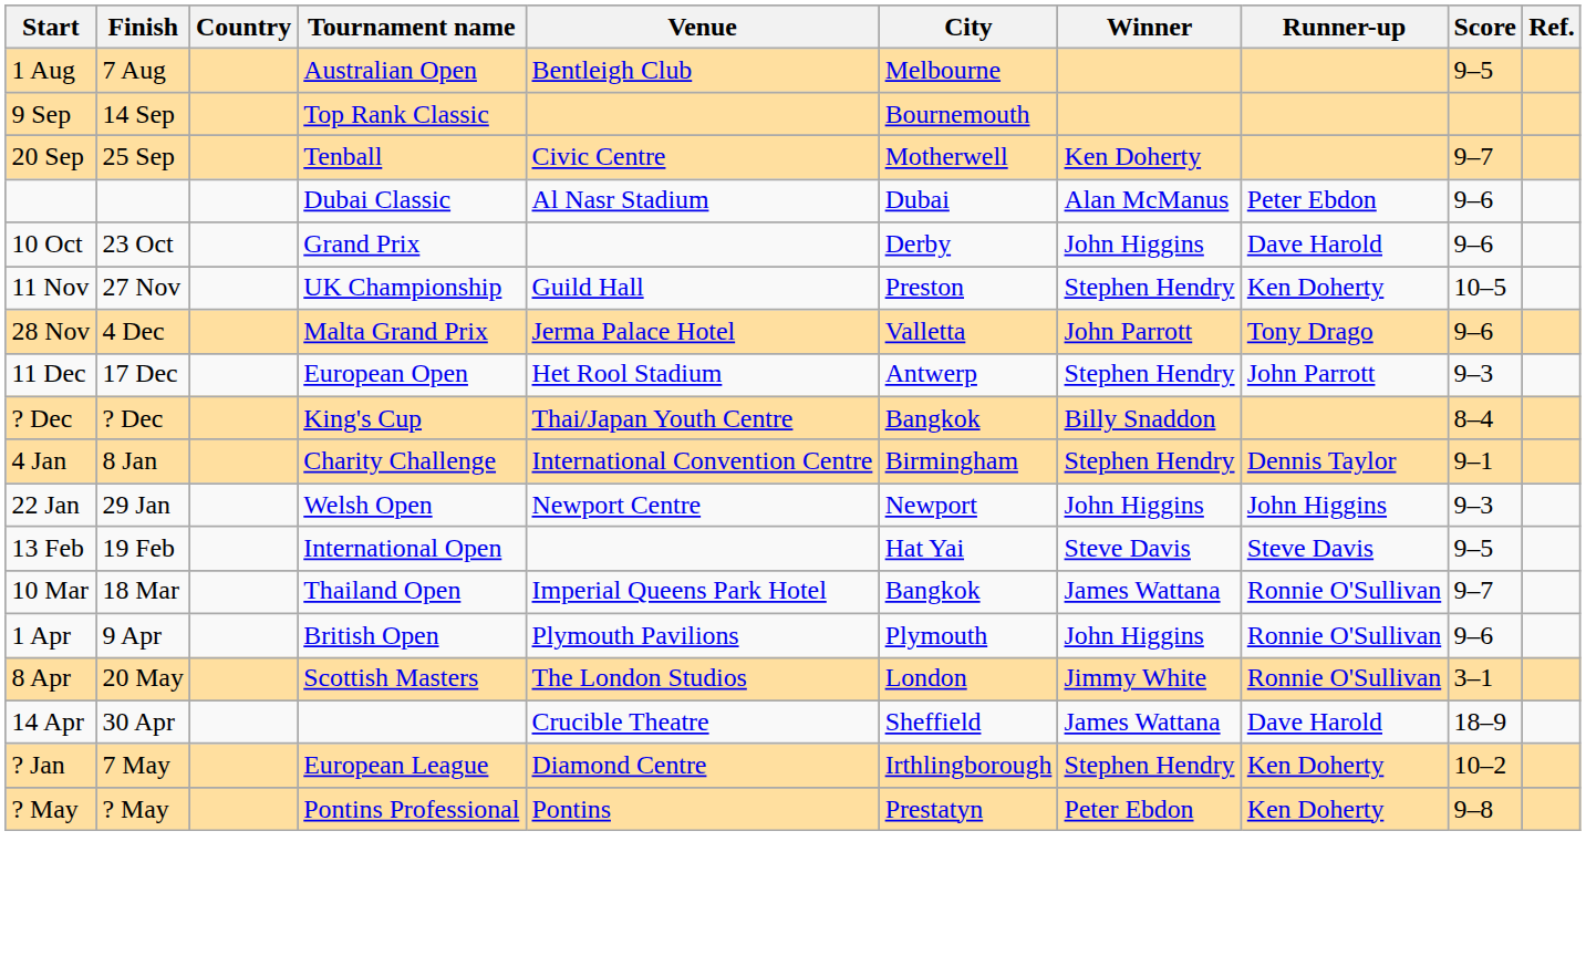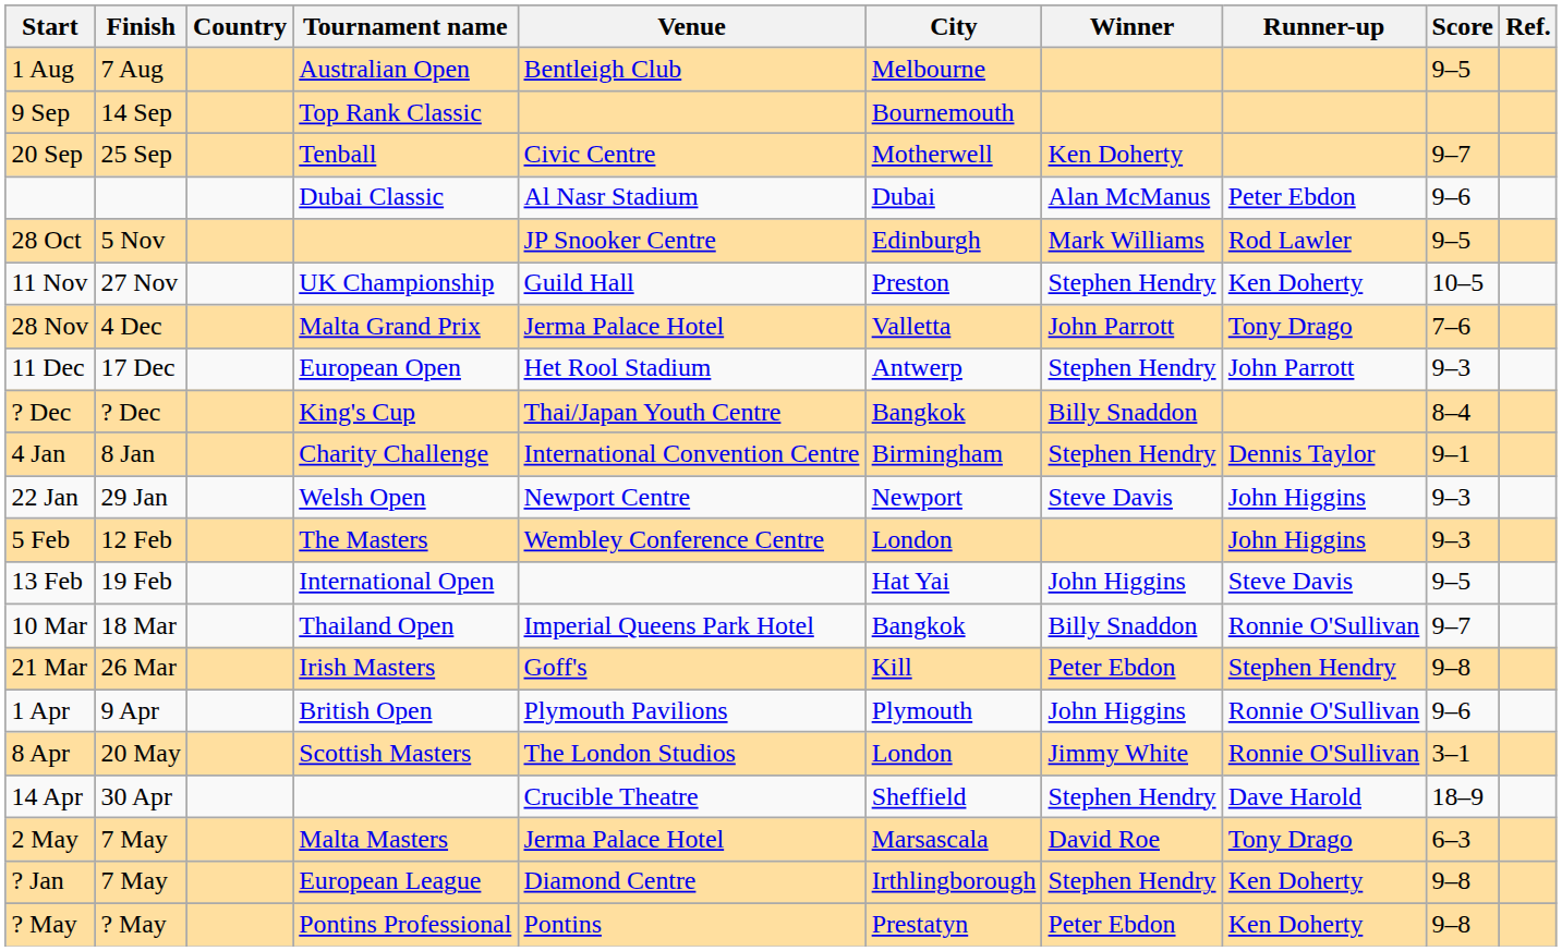 <table class="wikitable sortable" style="font-size: 85%">
 <tr>
 <th>Start</th>
 <th>Finish</th>
 <th>Country</th>
 <th>Tournament name</th>
 <th>Venue</th>
 <th>City</th>
 <th>Winner</th>
 <th>Runner-up</th>
 <th>Score</th>
 <th>Ref.</th>
 </tr>
 <tr bgcolor="#ffdf9f">
 <td>1 Aug</td>
 <td>7 Aug</td>
 <td></td>
 <td><a href='#'>Australian Open</a></td>
 <td><a href='#'>Bentleigh Club</a></td>
 <td><a href='#'>Melbourne</a></td>
 <td></td>
 <td></td>
 <td>9–5</td>
 <td></td>
 </tr>
 <tr bgcolor="#ffdf9f">
 <td>9 Sep</td>
 <td>14 Sep</td>
 <td></td>
 <td><a href='#'>Top Rank Classic</a></td>
 <td></td>
 <td><a href='#'>Bournemouth</a></td>
 <td></td>
 <td></td>
 <td></td>
 <td></td>
 </tr>
 <tr bgcolor="#ffdf9f">
 <td>20 Sep</td>
 <td>25 Sep</td>
 <td></td>
 <td><a href='#'>Tenball</a></td>
 <td><a href='#'>Civic Centre</a></td>
 <td><a href='#'>Motherwell</a></td>
 <td> <a href='#'>Ken Doherty</a></td>
 <td></td>
 <td>9–7</td>
 <td></td>
 </tr>
 <tr>
 <td></td>
 <td></td>
 <td></td>
 <td><a href='#'>Dubai Classic</a></td>
 <td><a href='#'>Al Nasr Stadium</a></td>
 <td><a href='#'>Dubai</a></td>
 <td> <a href='#'>Alan McManus</a></td>
 <td> <a href='#'>Peter Ebdon</a></td>
 <td>9–6</td>
 <td></td>
 </tr>
-<tr>
-<td>10 Oct</td>
-<td>23 Oct</td>
+<tr bgcolor="#ffdf9f">
+<td>28 Oct</td>
+<td>5 Nov</td>
 <td></td>
-<td><a href='#'>Grand Prix</a></td>
 <td></td>
-<td><a href='#'>Derby</a></td>
-<td> <a href='#'>John Higgins</a></td>
-<td> <a href='#'>Dave Harold</a></td>
-<td>9–6</td>
+<td><a href='#'>JP Snooker Centre</a></td>
+<td><a href='#'>Edinburgh</a></td>
+<td> <a href='#'>Mark Williams</a></td>
+<td> <a href='#'>Rod Lawler</a></td>
+<td>9–5</td>
 <td></td>
 </tr>
 <tr>
 <td>11 Nov</td>
 <td>27 Nov</td>
 <td></td>
 <td><a href='#'>UK Championship</a></td>
 <td><a href='#'>Guild Hall</a></td>
 <td><a href='#'>Preston</a></td>
 <td> <a href='#'>Stephen Hendry</a></td>
 <td> <a href='#'>Ken Doherty</a></td>
 <td>10–5</td>
 <td></td>
 </tr>
 <tr bgcolor="#ffdf9f">
 <td>28 Nov</td>
 <td>4 Dec</td>
 <td></td>
 <td><a href='#'>Malta Grand Prix</a></td>
 <td><a href='#'>Jerma Palace Hotel</a></td>
 <td><a href='#'>Valletta</a></td>
 <td> <a href='#'>John Parrott</a></td>
 <td> <a href='#'>Tony Drago</a></td>
-<td>9–6</td>
+<td>7–6</td>
 <td></td>
 </tr>
 <tr>
 <td>11 Dec</td>
 <td>17 Dec</td>
 <td></td>
 <td><a href='#'>European Open</a></td>
 <td><a href='#'>Het Rool Stadium</a></td>
 <td><a href='#'>Antwerp</a></td>
 <td> <a href='#'>Stephen Hendry</a></td>
 <td> <a href='#'>John Parrott</a></td>
 <td>9–3</td>
 <td></td>
 </tr>
 <tr bgcolor="#ffdf9f">
 <td>? Dec</td>
 <td>? Dec</td>
 <td></td>
 <td><a href='#'>King's Cup</a></td>
 <td><a href='#'>Thai/Japan Youth Centre</a></td>
 <td><a href='#'>Bangkok</a></td>
 <td> <a href='#'>Billy Snaddon</a></td>
 <td></td>
 <td>8–4</td>
 <td></td>
 </tr>
 <tr bgcolor="#ffdf9f">
 <td>4 Jan</td>
 <td>8 Jan</td>
 <td></td>
 <td><a href='#'>Charity Challenge</a></td>
 <td><a href='#'>International Convention Centre</a></td>
 <td><a href='#'>Birmingham</a></td>
 <td> <a href='#'>Stephen Hendry</a></td>
 <td> <a href='#'>Dennis Taylor</a></td>
 <td>9–1</td>
 <td></td>
 </tr>
 <tr>
 <td>22 Jan</td>
 <td>29 Jan</td>
 <td></td>
 <td><a href='#'>Welsh Open</a></td>
 <td><a href='#'>Newport Centre</a></td>
 <td><a href='#'>Newport</a></td>
+<td> <a href='#'>Steve Davis</a></td>
 <td> <a href='#'>John Higgins</a></td>
+<td>9–3</td>
+<td></td>
+</tr>
+<tr bgcolor="#ffdf9f">
+<td>5 Feb</td>
+<td>12 Feb</td>
+<td></td>
+<td><a href='#'>The Masters</a></td>
+<td><a href='#'>Wembley Conference Centre</a></td>
+<td><a href='#'>London</a></td>
+<td></td>
 <td> <a href='#'>John Higgins</a></td>
 <td>9–3</td>
 <td></td>
 </tr>
 <tr>
 <td>13 Feb</td>
 <td>19 Feb</td>
 <td></td>
 <td><a href='#'>International Open</a></td>
 <td></td>
 <td><a href='#'>Hat Yai</a></td>
-<td> <a href='#'>Steve Davis</a></td>
+<td> <a href='#'>John Higgins</a></td>
 <td> <a href='#'>Steve Davis</a></td>
 <td>9–5</td>
 <td></td>
 </tr>
 <tr>
 <td>10 Mar</td>
 <td>18 Mar</td>
 <td></td>
 <td><a href='#'>Thailand Open</a></td>
 <td><a href='#'>Imperial Queens Park Hotel</a></td>
 <td><a href='#'>Bangkok</a></td>
-<td> <a href='#'>James Wattana</a></td>
+<td> <a href='#'>Billy Snaddon</a></td>
 <td> <a href='#'>Ronnie O'Sullivan</a></td>
 <td>9–7</td>
+<td></td>
+</tr>
+<tr bgcolor="#ffdf9f">
+<td>21 Mar</td>
+<td>26 Mar</td>
+<td></td>
+<td><a href='#'>Irish Masters</a></td>
+<td><a href='#'>Goff's</a></td>
+<td><a href='#'>Kill</a></td>
+<td> <a href='#'>Peter Ebdon</a></td>
+<td> <a href='#'>Stephen Hendry</a></td>
+<td>9–8</td>
 <td></td>
 </tr>
 <tr>
 <td>1 Apr</td>
 <td>9 Apr</td>
 <td></td>
 <td><a href='#'>British Open</a></td>
 <td><a href='#'>Plymouth Pavilions</a></td>
 <td><a href='#'>Plymouth</a></td>
 <td> <a href='#'>John Higgins</a></td>
 <td> <a href='#'>Ronnie O'Sullivan</a></td>
 <td>9–6</td>
 <td></td>
 </tr>
 <tr bgcolor="#ffdf9f">
 <td>8 Apr</td>
 <td>20 May</td>
 <td></td>
 <td><a href='#'>Scottish Masters</a></td>
 <td><a href='#'>The London Studios</a></td>
 <td><a href='#'>London</a></td>
 <td> <a href='#'>Jimmy White</a></td>
 <td> <a href='#'>Ronnie O'Sullivan</a></td>
 <td>3–1</td>
 <td></td>
 </tr>
 <tr>
 <td>14 Apr</td>
 <td>30 Apr</td>
 <td></td>
 <td></td>
 <td><a href='#'>Crucible Theatre</a></td>
 <td><a href='#'>Sheffield</a></td>
-<td> <a href='#'>James Wattana</a></td>
+<td> <a href='#'>Stephen Hendry</a></td>
 <td> <a href='#'>Dave Harold</a></td>
 <td>18–9</td>
+<td></td>
+</tr>
+<tr bgcolor="#ffdf9f">
+<td>2 May</td>
+<td>7 May</td>
+<td></td>
+<td><a href='#'>Malta Masters</a></td>
+<td><a href='#'>Jerma Palace Hotel</a></td>
+<td><a href='#'>Marsascala</a></td>
+<td> <a href='#'>David Roe</a></td>
+<td> <a href='#'>Tony Drago</a></td>
+<td>6–3</td>
 <td></td>
 </tr>
 <tr bgcolor="#ffdf9f">
 <td>? Jan</td>
 <td>7 May</td>
 <td></td>
 <td><a href='#'>European League</a></td>
 <td><a href='#'>Diamond Centre</a></td>
 <td><a href='#'>Irthlingborough</a></td>
 <td> <a href='#'>Stephen Hendry</a></td>
 <td> <a href='#'>Ken Doherty</a></td>
-<td>10–2</td>
+<td>9–8</td>
 <td></td>
 </tr>
 <tr bgcolor="#ffdf9f">
 <td>? May</td>
 <td>? May</td>
 <td></td>
 <td><a href='#'>Pontins Professional</a></td>
 <td><a href='#'>Pontins</a></td>
 <td><a href='#'>Prestatyn</a></td>
 <td> <a href='#'>Peter Ebdon</a></td>
 <td> <a href='#'>Ken Doherty</a></td>
 <td>9–8</td>
 <td></td>
 </tr>
 </table>
